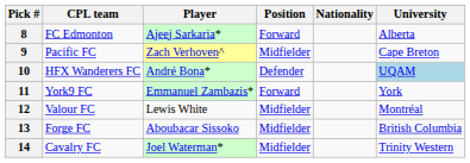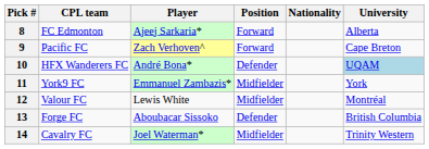 <table class="wikitable">
 <tr>
 <th>Pick #</th>
 <th>CPL team</th>
 <th>Player</th>
 <th>Position</th>
 <th>Nationality</th>
 <th>University</th>
 </tr>
 <tr>
 <th>8</th>
 <td><a href='#'>FC Edmonton</a></td>
 <td bgcolor="#CCFFCC"><a href='#'>Ajeej Sarkaria</a>*</td>
 <td><a href='#'>Forward</a></td>
 <td></td>
 <td><a href='#'>Alberta</a></td>
 </tr>
 <tr>
 <th>9</th>
 <td><a href='#'>Pacific FC</a></td>
 <td bgcolor="#FFFF99"><a href='#'>Zach Verhoven</a>^</td>
-<td><a href='#'>Midfielder</a></td>
+<td><a href='#'>Forward</a></td>
 <td></td>
 <td><a href='#'>Cape Breton</a></td>
 </tr>
 <tr>
 <th>10</th>
 <td><a href='#'>HFX Wanderers FC</a></td>
 <td bgcolor="#CCFFCC"><a href='#'>André Bona</a>*</td>
 <td><a href='#'>Defender</a></td>
 <td></td>
 <td style="background: lightblue;"><a href='#'>UQAM</a></td>
 </tr>
 <tr>
 <th>11</th>
 <td><a href='#'>York9 FC</a></td>
 <td bgcolor="#CCFFCC"><a href='#'>Emmanuel Zambazis</a>*</td>
-<td><a href='#'>Forward</a></td>
+<td><a href='#'>Midfielder</a></td>
 <td></td>
 <td><a href='#'>York</a></td>
 </tr>
 <tr>
 <th>12</th>
 <td><a href='#'>Valour FC</a></td>
 <td>Lewis White</td>
 <td><a href='#'>Midfielder</a></td>
 <td></td>
 <td><a href='#'>Montréal</a></td>
 </tr>
 <tr>
 <th>13</th>
 <td><a href='#'>Forge FC</a></td>
 <td><a href='#'>Aboubacar Sissoko</a></td>
-<td><a href='#'>Midfielder</a></td>
+<td><a href='#'>Defender</a></td>
 <td></td>
 <td><a href='#'>British Columbia</a></td>
 </tr>
 <tr>
 <th>14</th>
 <td><a href='#'>Cavalry FC</a></td>
 <td bgcolor="#CCFFCC"><a href='#'>Joel Waterman</a>*</td>
 <td><a href='#'>Midfielder</a></td>
 <td></td>
 <td><a href='#'>Trinity Western</a></td>
 </tr>
 </table>
